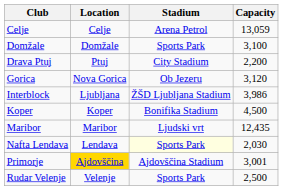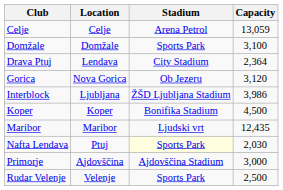 <table class="wikitable sortable" style="text-align:center;">
 <tr>
 <th>Club</th>
 <th>Location</th>
 <th>Stadium</th>
 <th>Capacity</th>
 </tr>
 <tr>
 <td style="text-align:left;"><a href='#'>Celje</a></td>
 <td><a href='#'>Celje</a></td>
 <td><a href='#'>Arena Petrol</a></td>
 <td>13,059</td>
 </tr>
 <tr>
 <td style="text-align:left;"><a href='#'>Domžale</a></td>
 <td><a href='#'>Domžale</a></td>
 <td><a href='#'>Sports Park</a></td>
 <td>3,100</td>
 </tr>
 <tr>
 <td style="text-align:left;"><a href='#'>Drava Ptuj</a></td>
-<td><a href='#'>Ptuj</a></td>
+<td><a href='#'>Lendava</a></td>
 <td><a href='#'>City Stadium</a></td>
-<td>2,200</td>
+<td>2,364</td>
 </tr>
 <tr>
 <td style="text-align:left;"><a href='#'>Gorica</a></td>
 <td><a href='#'>Nova Gorica</a></td>
 <td><a href='#'>Ob Jezeru</a></td>
 <td>3,120</td>
 </tr>
 <tr>
 <td style="text-align:left;"><a href='#'>Interblock</a></td>
 <td><a href='#'>Ljubljana</a></td>
 <td><a href='#'>ŽŠD Ljubljana Stadium</a></td>
 <td>3,986</td>
 </tr>
 <tr>
 <td style="text-align:left;"><a href='#'>Koper</a></td>
 <td><a href='#'>Koper</a></td>
 <td><a href='#'>Bonifika Stadium</a></td>
 <td>4,500</td>
 </tr>
 <tr>
 <td style="text-align:left;"><a href='#'>Maribor</a></td>
 <td><a href='#'>Maribor</a></td>
 <td><a href='#'>Ljudski vrt</a></td>
 <td>12,435</td>
 </tr>
 <tr>
 <td style="text-align:left;"><a href='#'>Nafta Lendava</a></td>
-<td><a href='#'>Lendava</a></td>
+<td><a href='#'>Ptuj</a></td>
 <td style="background: lightyellow;"><a href='#'>Sports Park</a></td>
 <td>2,030</td>
 </tr>
 <tr>
 <td style="text-align:left;"><a href='#'>Primorje</a></td>
-<td style="background: gold;"><a href='#'>Ajdovščina</a></td>
+<td><a href='#'>Ajdovščina</a></td>
 <td><a href='#'>Ajdovščina Stadium</a></td>
-<td>3,001</td>
+<td>3,000</td>
 </tr>
 <tr>
 <td style="text-align:left;"><a href='#'>Rudar Velenje</a></td>
 <td><a href='#'>Velenje</a></td>
 <td><a href='#'>Sports Park</a></td>
 <td>2,500</td>
 </tr>
 </table>
